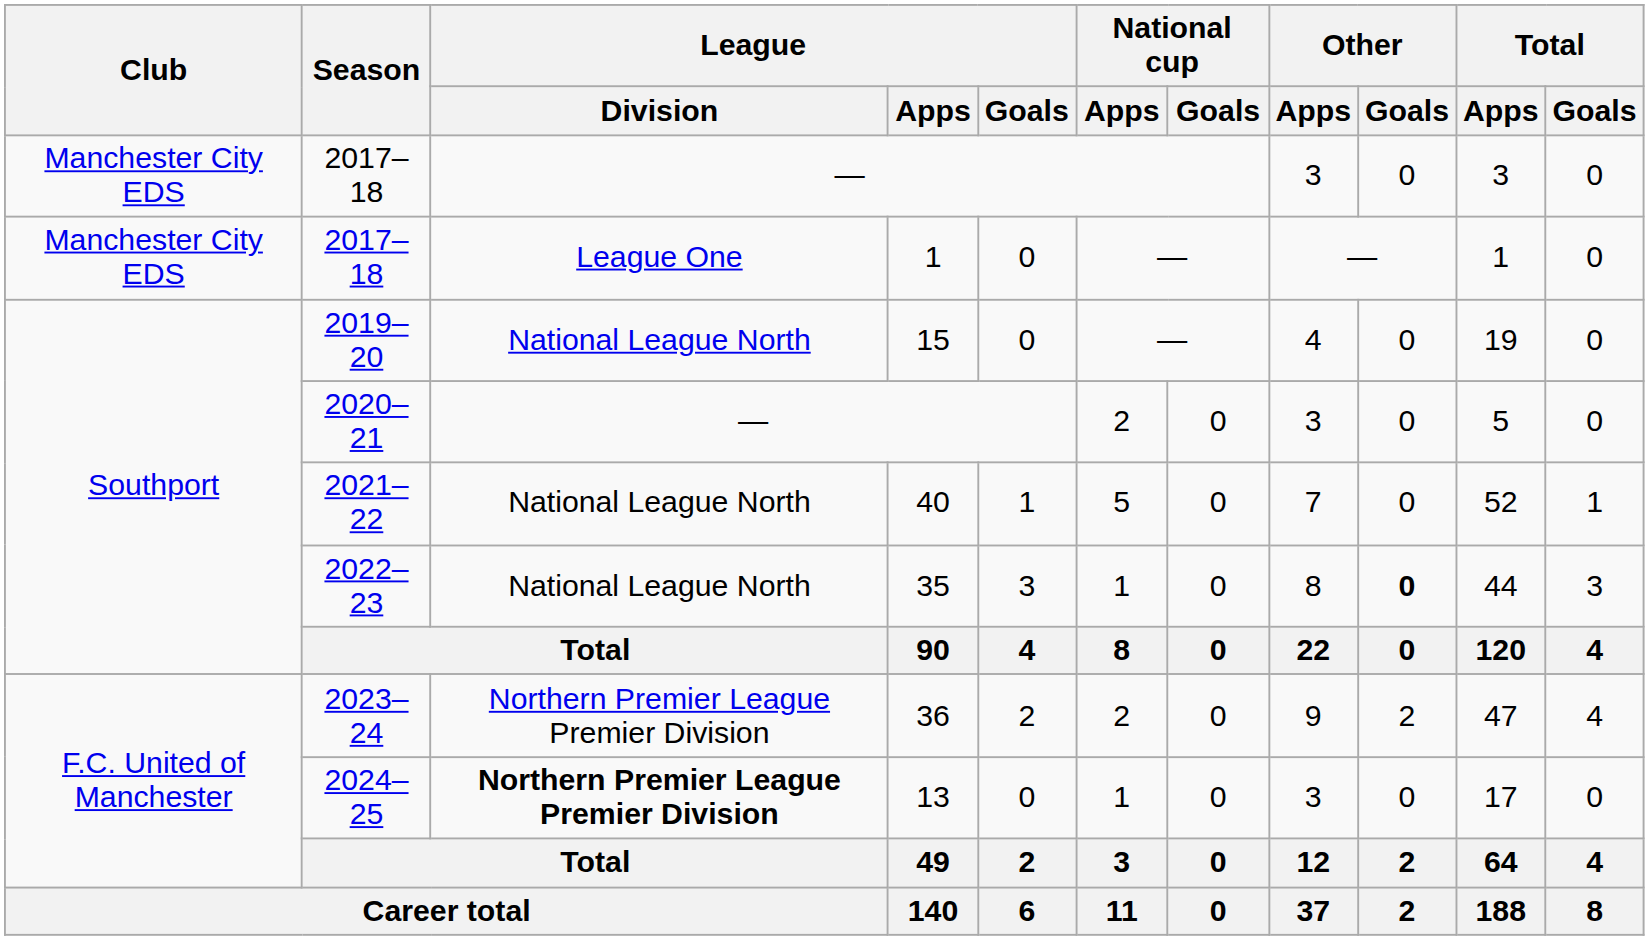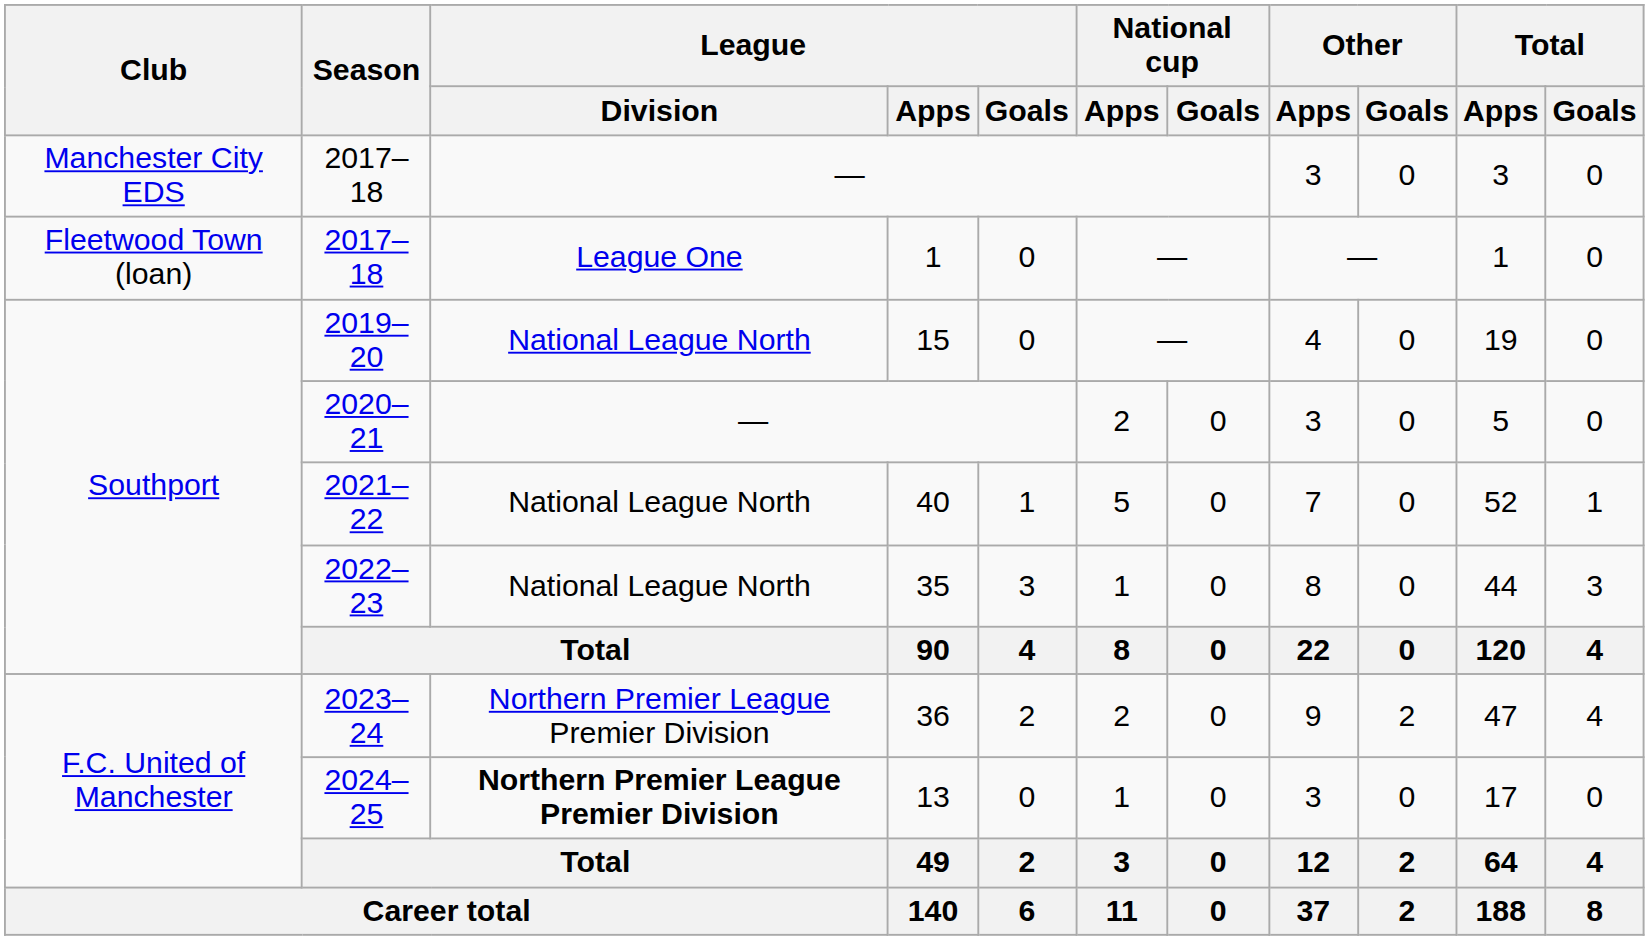 <table class="wikitable" style="text-align: center">
 <tr>
 <th rowspan="2">Club</th>
 <th rowspan="2">Season</th>
 <th colspan="3">League</th>
 <th colspan="2">National cup</th>
 <th colspan="2">Other</th>
 <th colspan="2">Total</th>
 </tr>
 <tr>
 <th>Division</th>
 <th>Apps</th>
 <th>Goals</th>
 <th>Apps</th>
 <th>Goals</th>
 <th>Apps</th>
 <th>Goals</th>
 <th>Apps</th>
 <th>Goals</th>
 </tr>
 <tr>
 <td><a href='#'>Manchester City EDS</a></td>
 <td>2017–18</td>
 <td colspan="5">—</td>
 <td>3</td>
 <td>0</td>
 <td>3</td>
 <td>0</td>
 </tr>
 <tr>
-<td><a href='#'>Manchester City EDS</a></td>
+<td><a href='#'>Fleetwood Town</a> (loan)</td>
 <td><a href='#'>2017–18</a></td>
 <td><a href='#'>League One</a></td>
 <td>1</td>
 <td>0</td>
 <td colspan="2">—</td>
 <td colspan="2">—</td>
 <td>1</td>
 <td>0</td>
 </tr>
 <tr>
 <td rowspan="5"><a href='#'>Southport</a></td>
 <td><a href='#'>2019–20</a></td>
 <td><a href='#'>National League North</a></td>
 <td>15</td>
 <td>0</td>
 <td colspan="2">—</td>
 <td>4</td>
 <td>0</td>
 <td>19</td>
 <td>0</td>
 </tr>
 <tr>
 <td><a href='#'>2020–21</a></td>
 <td colspan="3">—</td>
 <td>2</td>
 <td>0</td>
 <td>3</td>
 <td>0</td>
 <td>5</td>
 <td>0</td>
 </tr>
 <tr>
 <td><a href='#'>2021–22</a></td>
 <td>National League North</td>
 <td>40</td>
 <td>1</td>
 <td>5</td>
 <td>0</td>
 <td>7</td>
 <td>0</td>
 <td>52</td>
 <td>1</td>
 </tr>
 <tr>
 <td><a href='#'>2022–23</a></td>
 <td>National League North</td>
 <td>35</td>
 <td>3</td>
 <td>1</td>
 <td>0</td>
 <td>8</td>
-<td><strong>0</strong></td>
+<td>0</td>
 <td>44</td>
 <td>3</td>
 </tr>
 <tr>
 <th colspan="2">Total</th>
 <th>90</th>
 <th>4</th>
 <th>8</th>
 <th>0</th>
 <th>22</th>
 <th>0</th>
 <th>120</th>
 <th>4</th>
 </tr>
 <tr>
 <td rowspan="3"><a href='#'>F.C. United of Manchester</a></td>
 <td><a href='#'>2023–24</a></td>
 <td><a href='#'>Northern Premier League</a> Premier Division</td>
 <td>36</td>
 <td>2</td>
 <td>2</td>
 <td>0</td>
 <td>9</td>
 <td>2</td>
 <td>47</td>
 <td>4</td>
 </tr>
 <tr>
 <td><a href='#'>2024–25</a></td>
 <td><strong>Northern Premier League Premier Division</strong></td>
 <td>13</td>
 <td>0</td>
 <td>1</td>
 <td>0</td>
 <td>3</td>
 <td>0</td>
 <td>17</td>
 <td>0</td>
 </tr>
 <tr>
 <th colspan="2">Total</th>
 <th>49</th>
 <th>2</th>
 <th>3</th>
 <th>0</th>
 <th>12</th>
 <th>2</th>
 <th>64</th>
 <th>4</th>
 </tr>
 <tr>
 <th colspan="3">Career total</th>
 <th>140</th>
 <th>6</th>
 <th>11</th>
 <th>0</th>
 <th>37</th>
 <th>2</th>
 <th>188</th>
 <th>8</th>
 </tr>
 </table>
